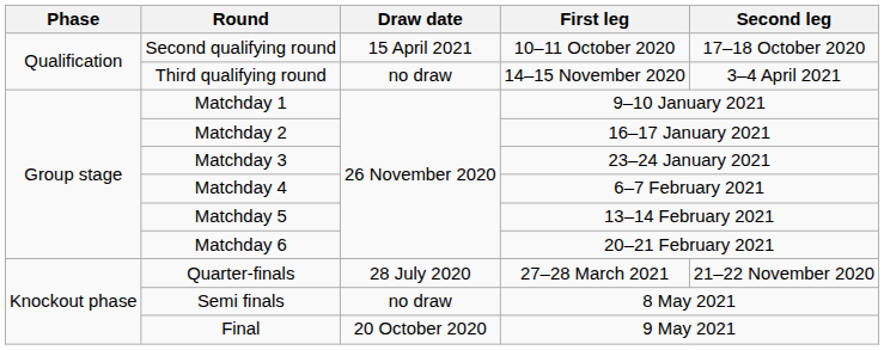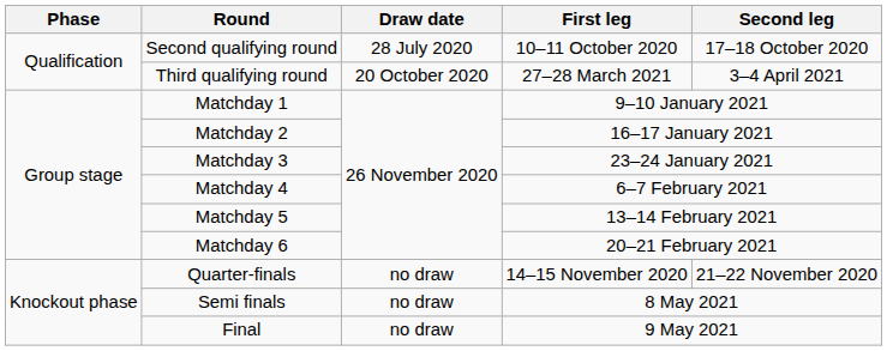 <table class="wikitable" style="text-align:center">
 <tr>
 <th>Phase</th>
 <th>Round</th>
 <th>Draw date</th>
 <th>First leg</th>
 <th>Second leg</th>
 </tr>
 <tr>
 <td rowspan=2>Qualification</td>
 <td>Second qualifying round</td>
-<td>15 April 2021</td>
+<td>28 July 2020</td>
 <td>10–11 October 2020</td>
 <td>17–18 October 2020</td>
 </tr>
 <tr>
 <td>Third qualifying round</td>
-<td>no draw</td>
-<td>14–15 November 2020</td>
+<td>20 October 2020</td>
+<td>27–28 March 2021</td>
 <td>3–4 April 2021</td>
 </tr>
 <tr>
 <td rowspan=6>Group stage</td>
 <td>Matchday 1</td>
 <td rowspan=6>26 November 2020</td>
 <td colspan=2>9–10 January 2021</td>
 </tr>
 <tr>
 <td>Matchday 2</td>
 <td colspan=2>16–17 January 2021</td>
 </tr>
 <tr>
 <td>Matchday 3</td>
 <td colspan=2>23–24 January 2021</td>
 </tr>
 <tr>
 <td>Matchday 4</td>
 <td colspan=2>6–7 February 2021</td>
 </tr>
 <tr>
 <td>Matchday 5</td>
 <td colspan=2>13–14 February 2021</td>
 </tr>
 <tr>
 <td>Matchday 6</td>
 <td colspan=2>20–21 February 2021</td>
 </tr>
 <tr>
 <td rowspan=3>Knockout phase</td>
 <td>Quarter-finals</td>
-<td>28 July 2020</td>
-<td>27–28 March 2021</td>
+<td>no draw</td>
+<td>14–15 November 2020</td>
 <td>21–22 November 2020</td>
 </tr>
 <tr>
 <td>Semi finals</td>
 <td>no draw</td>
 <td colspan=2>8 May 2021</td>
 </tr>
 <tr>
 <td>Final</td>
-<td>20 October 2020</td>
+<td>no draw</td>
 <td colspan=2>9 May 2021</td>
 </tr>
 </table>
